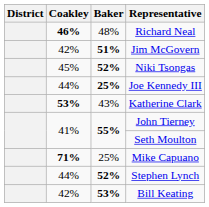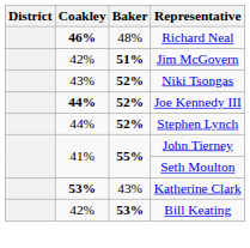 <table class=wikitable>
 <tr>
 <th>District</th>
 <th>Coakley</th>
 <th>Baker</th>
 <th>Representative</th>
 </tr>
 <tr align=center>
 <th></th>
 <td><strong>46%</strong></td>
 <td>48%</td>
 <td><a href='#'>Richard Neal</a></td>
 </tr>
 <tr align=center>
 <th></th>
 <td>42%</td>
 <td><strong>51%</strong></td>
 <td><a href='#'>Jim McGovern</a></td>
 </tr>
 <tr align=center>
 <th></th>
-<td>45%</td>
+<td>43%</td>
 <td><strong>52%</strong></td>
 <td><a href='#'>Niki Tsongas</a></td>
 </tr>
 <tr align=center>
 <th></th>
-<td>44%</td>
-<td><strong>25%</strong></td>
+<td><strong>44%</strong></td>
+<td><strong>52%</strong></td>
 <td><a href='#'>Joe Kennedy III</a></td>
 </tr>
 <tr align=center>
 <th></th>
-<td><strong>53%</strong></td>
-<td>43%</td>
-<td><a href='#'>Katherine Clark</a></td>
+<td>44%</td>
+<td><strong>52%</strong></td>
+<td><a href='#'>Stephen Lynch</a></td>
 </tr>
 <tr align=center>
 <th rowspan=2 ></th>
 <td rowspan=2>41%</td>
 <td rowspan=2><strong>55%</strong></td>
 <td><a href='#'>John Tierney</a></td>
 </tr>
 <tr align=center>
 <td><a href='#'>Seth Moulton</a></td>
 </tr>
 <tr align=center>
 <th></th>
-<td><strong>71%</strong></td>
-<td>25%</td>
-<td><a href='#'>Mike Capuano</a></td>
-</tr>
-<tr align=center>
-<th></th>
-<td>44%</td>
-<td><strong>52%</strong></td>
-<td><a href='#'>Stephen Lynch</a></td>
+<td><strong>53%</strong></td>
+<td>43%</td>
+<td><a href='#'>Katherine Clark</a></td>
 </tr>
 <tr align=center>
 <th></th>
 <td>42%</td>
 <td><strong>53%</strong></td>
 <td><a href='#'>Bill Keating</a></td>
 </tr>
 </table>
